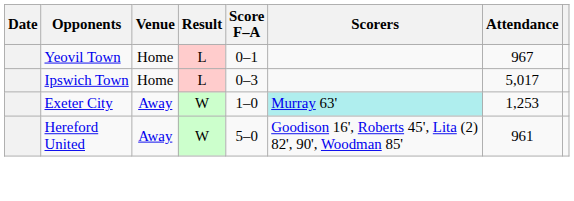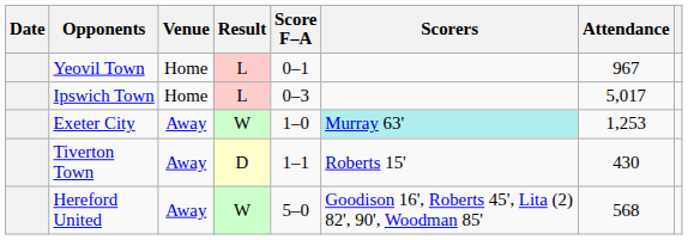 <table class="wikitable plainrowheaders sortable" style="text-align:center">
 <tr>
 <th scope=col>Date</th>
 <th scope=col>Opponents</th>
 <th scope=col>Venue</th>
 <th scope=col>Result</th>
 <th scope=col>Score<br>F–A</th>
 <th scope=col class=unsortable>Scorers</th>
 <th scope=col>Attendance</th>
 <th scope=col class=unsortable></th>
 </tr>
 <tr>
 <th scope="row"></th>
 <td align=left><a href='#'>Yeovil Town</a></td>
 <td>Home</td>
 <td bgcolor="#ffcccc">L</td>
 <td>0–1</td>
 <td></td>
 <td>967</td>
 <td></td>
 </tr>
 <tr>
 <th scope="row"></th>
 <td align=left><a href='#'>Ipswich Town</a></td>
 <td>Home</td>
 <td bgcolor="#ffcccc">L</td>
 <td>0–3</td>
 <td></td>
 <td>5,017</td>
 <td></td>
 </tr>
 <tr>
 <th scope="row"></th>
 <td align=left><a href='#'>Exeter City</a></td>
 <td><a href='#'>Away</a></td>
 <td bgcolor="#ccffcc">W</td>
 <td>1–0</td>
 <td align=left style="background: paleturquoise;"><a href='#'>Murray</a> 63'</td>
 <td>1,253</td>
 <td></td>
 </tr>
 <tr>
 <th scope="row"></th>
+<td align=left><a href='#'>Tiverton Town</a></td>
+<td><a href='#'>Away</a></td>
+<td bgcolor="#ffffcc">D</td>
+<td>1–1</td>
+<td align=left><a href='#'>Roberts</a> 15'</td>
+<td>430</td>
+<td></td>
+</tr>
+<tr>
+<th scope="row"></th>
 <td align=left><a href='#'>Hereford United</a></td>
 <td><a href='#'>Away</a></td>
 <td bgcolor="#ccffcc">W</td>
 <td>5–0</td>
 <td align=left><a href='#'>Goodison</a> 16', <a href='#'>Roberts</a> 45', <a href='#'>Lita</a> (2) 82', 90', <a href='#'>Woodman</a> 85'</td>
-<td>961</td>
+<td>568</td>
 <td></td>
 </tr>
 </table>
